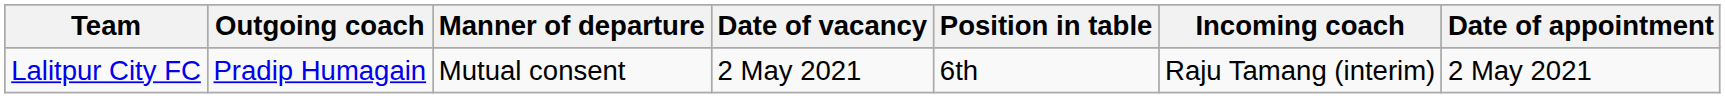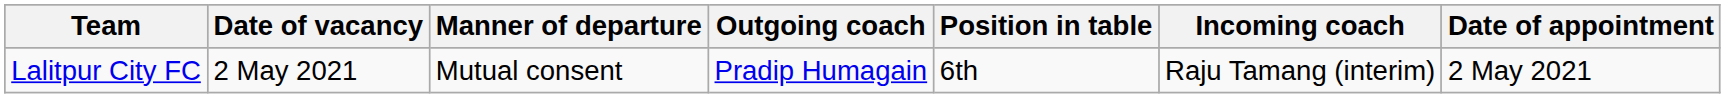 <table class="wikitable">
 <tr>
 <th>Team</th>
+<th>Date of vacancy</th>
+<th>Manner of departure</th>
 <th>Outgoing coach</th>
-<th>Manner of departure</th>
-<th>Date of vacancy</th>
 <th>Position in table</th>
 <th>Incoming coach</th>
 <th>Date of appointment</th>
 </tr>
 <tr>
 <td><a href='#'>Lalitpur City FC</a></td>
+<td>2 May 2021</td>
+<td>Mutual consent</td>
 <td> <a href='#'>Pradip Humagain</a></td>
-<td>Mutual consent</td>
-<td>2 May 2021</td>
 <td>6th</td>
 <td> Raju Tamang (interim)</td>
 <td>2 May 2021</td>
 </tr>
 </table>
